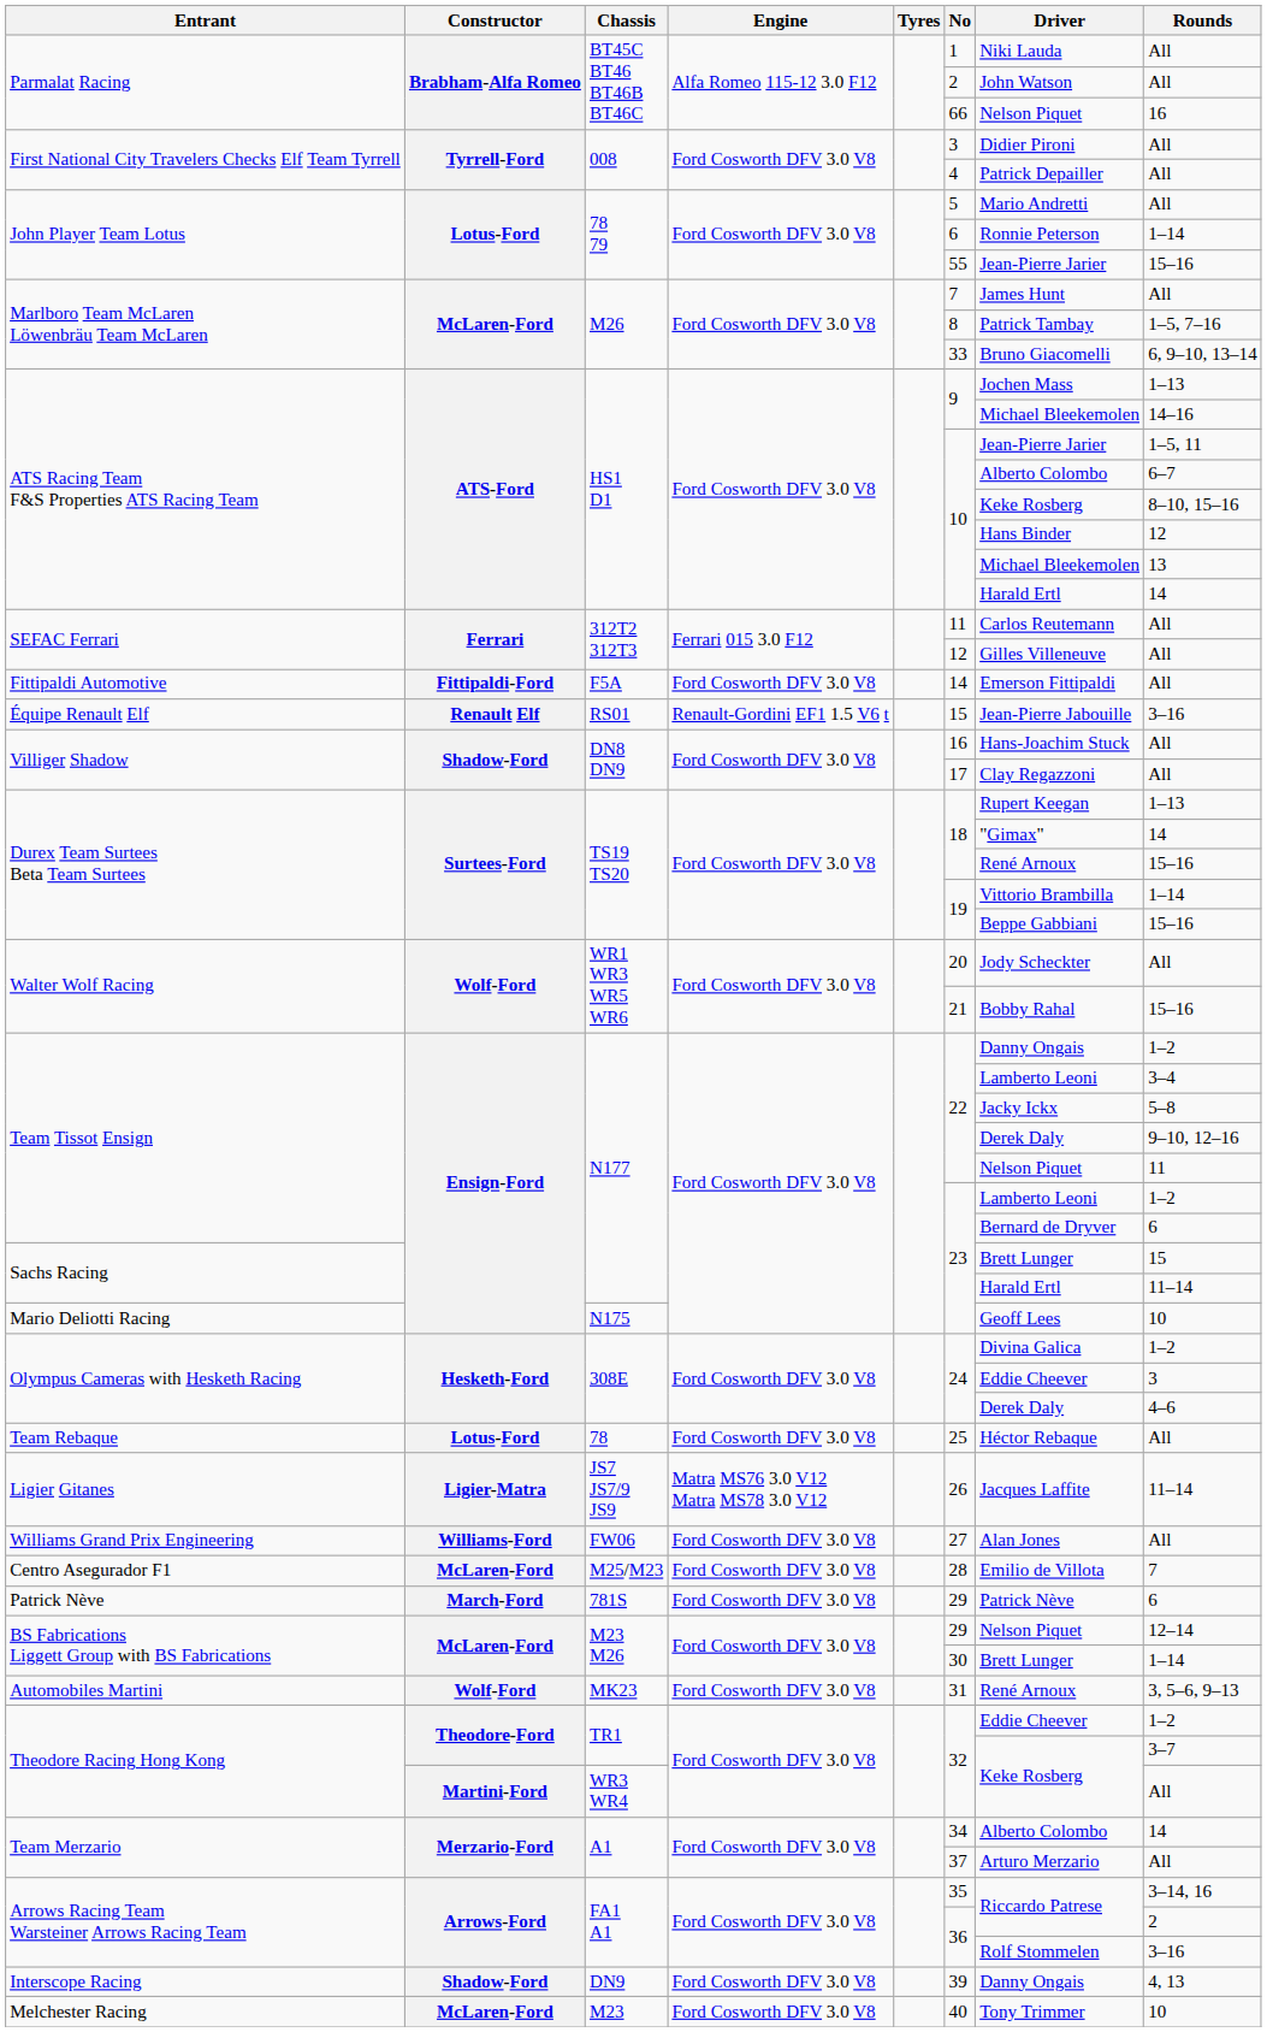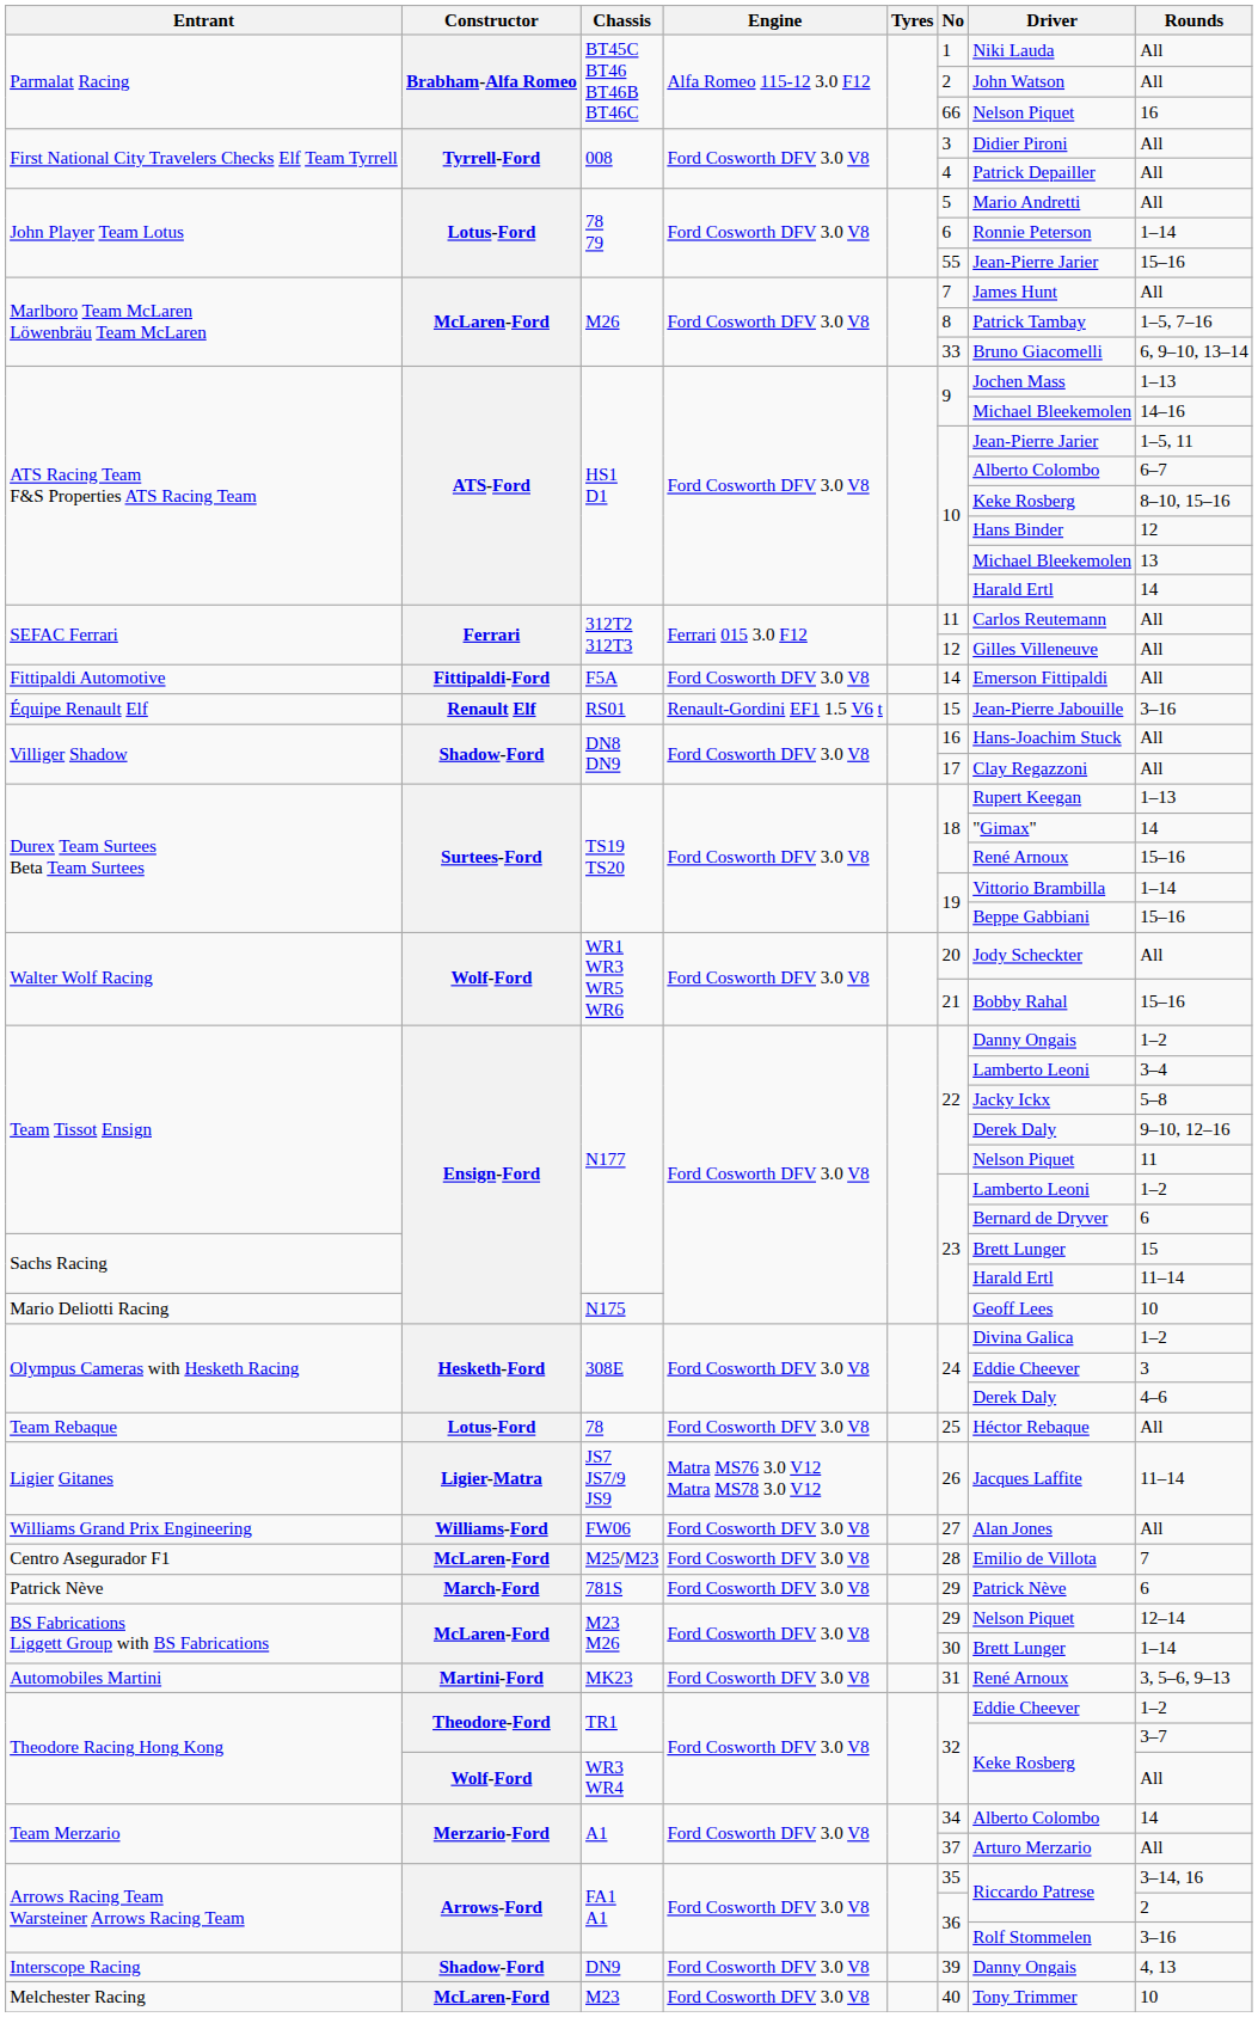 <table class="wikitable sortable" style="font-size: 85%">
 <tr>
 <th>Entrant</th>
 <th>Constructor</th>
 <th>Chassis</th>
 <th>Engine</th>
 <th>Tyres</th>
 <th>No</th>
 <th>Driver</th>
 <th>Rounds</th>
 </tr>
 <tr>
 <td rowspan="3"> <a href='#'>Parmalat</a> <a href='#'>Racing</a></td>
 <th rowspan="3"><a href='#'>Brabham</a>-<a href='#'>Alfa Romeo</a></th>
 <td rowspan="3"><a href='#'>BT45C</a><br><a href='#'>BT46</a><br><a href='#'>BT46B</a><br><a href='#'>BT46C</a></td>
 <td rowspan="3"><a href='#'>Alfa Romeo</a> <a href='#'>115-12</a> 3.0 <a href='#'>F12</a></td>
 <td rowspan="3"></td>
 <td>1</td>
 <td> <a href='#'>Niki Lauda</a></td>
 <td>All</td>
 </tr>
 <tr>
 <td>2</td>
 <td> <a href='#'>John Watson</a></td>
 <td>All</td>
 </tr>
 <tr>
 <td>66</td>
 <td> <a href='#'>Nelson Piquet</a></td>
 <td>16</td>
 </tr>
 <tr>
 <td rowspan="2"> <a href='#'>First National City Travelers Checks</a> <a href='#'>Elf</a> <a href='#'>Team Tyrrell</a></td>
 <th rowspan="2"><a href='#'>Tyrrell</a>-<a href='#'>Ford</a></th>
 <td rowspan="2"><a href='#'>008</a></td>
 <td rowspan="2"><a href='#'>Ford Cosworth DFV</a> 3.0 <a href='#'>V8</a></td>
 <td rowspan="2"></td>
 <td>3</td>
 <td> <a href='#'>Didier Pironi</a></td>
 <td>All</td>
 </tr>
 <tr>
 <td>4</td>
 <td> <a href='#'>Patrick Depailler</a></td>
 <td>All</td>
 </tr>
 <tr>
 <td rowspan="3"> <a href='#'>John Player</a> <a href='#'>Team Lotus</a></td>
 <th rowspan="3"><a href='#'>Lotus</a>-<a href='#'>Ford</a></th>
 <td rowspan="3"><a href='#'>78</a><br><a href='#'>79</a></td>
 <td rowspan="3"><a href='#'>Ford Cosworth DFV</a> 3.0 <a href='#'>V8</a></td>
 <td rowspan="3"></td>
 <td>5</td>
 <td> <a href='#'>Mario Andretti</a></td>
 <td>All</td>
 </tr>
 <tr>
 <td>6</td>
 <td> <a href='#'>Ronnie Peterson</a></td>
 <td>1–14</td>
 </tr>
 <tr>
 <td>55</td>
 <td> <a href='#'>Jean-Pierre Jarier</a></td>
 <td>15–16</td>
 </tr>
 <tr>
 <td rowspan="3"> <a href='#'>Marlboro</a> <a href='#'>Team McLaren</a><br> <a href='#'>Löwenbräu</a> <a href='#'>Team McLaren</a></td>
 <th rowspan="3"><a href='#'>McLaren</a>-<a href='#'>Ford</a></th>
 <td rowspan="3"><a href='#'>M26</a></td>
 <td rowspan="3"><a href='#'>Ford Cosworth DFV</a> 3.0 <a href='#'>V8</a></td>
 <td rowspan="3"></td>
 <td>7</td>
 <td> <a href='#'>James Hunt</a></td>
 <td>All</td>
 </tr>
 <tr>
 <td>8</td>
 <td> <a href='#'>Patrick Tambay</a></td>
 <td>1–5, 7–16</td>
 </tr>
 <tr>
 <td>33</td>
 <td> <a href='#'>Bruno Giacomelli</a></td>
 <td>6, 9–10, 13–14</td>
 </tr>
 <tr>
 <td rowspan="8"> <a href='#'>ATS Racing Team</a><br> F&S Properties <a href='#'>ATS Racing Team</a></td>
 <th rowspan="8"><a href='#'>ATS</a>-<a href='#'>Ford</a></th>
 <td rowspan="8"><a href='#'>HS1</a><br><a href='#'>D1</a></td>
 <td rowspan="8"><a href='#'>Ford Cosworth DFV</a> 3.0 <a href='#'>V8</a></td>
 <td rowspan="8"></td>
 <td rowspan="2">9</td>
 <td> <a href='#'>Jochen Mass</a></td>
 <td>1–13</td>
 </tr>
 <tr>
 <td> <a href='#'>Michael Bleekemolen</a></td>
 <td>14–16</td>
 </tr>
 <tr>
 <td rowspan="6">10</td>
 <td> <a href='#'>Jean-Pierre Jarier</a></td>
 <td>1–5, 11</td>
 </tr>
 <tr>
 <td> <a href='#'>Alberto Colombo</a></td>
 <td>6–7</td>
 </tr>
 <tr>
 <td> <a href='#'>Keke Rosberg</a></td>
 <td>8–10, 15–16</td>
 </tr>
 <tr>
 <td> <a href='#'>Hans Binder</a></td>
 <td>12</td>
 </tr>
 <tr>
 <td> <a href='#'>Michael Bleekemolen</a></td>
 <td>13</td>
 </tr>
 <tr>
 <td> <a href='#'>Harald Ertl</a></td>
 <td>14</td>
 </tr>
 <tr>
 <td rowspan="2"> <a href='#'>SEFAC Ferrari</a></td>
 <th rowspan="2"><a href='#'>Ferrari</a></th>
 <td rowspan="2"><a href='#'>312T2</a><br><a href='#'>312T3</a></td>
 <td rowspan="2"><a href='#'>Ferrari</a> <a href='#'>015</a> 3.0 <a href='#'>F12</a></td>
 <td rowspan="2"></td>
 <td>11</td>
 <td> <a href='#'>Carlos Reutemann</a></td>
 <td>All</td>
 </tr>
 <tr>
 <td>12</td>
 <td> <a href='#'>Gilles Villeneuve</a></td>
 <td>All</td>
 </tr>
 <tr>
 <td> <a href='#'>Fittipaldi Automotive</a></td>
 <th><a href='#'>Fittipaldi</a>-<a href='#'>Ford</a></th>
 <td><a href='#'>F5A</a></td>
 <td><a href='#'>Ford Cosworth DFV</a> 3.0 <a href='#'>V8</a></td>
 <td></td>
 <td>14</td>
 <td> <a href='#'>Emerson Fittipaldi</a></td>
 <td>All</td>
 </tr>
 <tr>
 <td> <a href='#'>Équipe Renault</a> <a href='#'>Elf</a></td>
 <th><a href='#'>Renault</a> <a href='#'>Elf</a></th>
 <td><a href='#'>RS01</a></td>
 <td><a href='#'>Renault-Gordini</a> <a href='#'>EF1</a> 1.5 <a href='#'>V6</a> <a href='#'>t</a></td>
 <td></td>
 <td>15</td>
 <td> <a href='#'>Jean-Pierre Jabouille</a></td>
 <td>3–16</td>
 </tr>
 <tr>
 <td rowspan="2"> <a href='#'>Villiger</a> <a href='#'>Shadow</a></td>
 <th rowspan="2"><a href='#'>Shadow</a>-<a href='#'>Ford</a></th>
 <td rowspan="2"><a href='#'>DN8</a><br><a href='#'>DN9</a></td>
 <td rowspan="2"><a href='#'>Ford Cosworth DFV</a> 3.0 <a href='#'>V8</a></td>
 <td rowspan="2"></td>
 <td>16</td>
 <td> <a href='#'>Hans-Joachim Stuck</a></td>
 <td>All</td>
 </tr>
 <tr>
 <td>17</td>
 <td> <a href='#'>Clay Regazzoni</a></td>
 <td>All</td>
 </tr>
 <tr>
 <td rowspan="5"> <a href='#'>Durex</a> <a href='#'>Team Surtees</a><br> Beta <a href='#'>Team Surtees</a></td>
 <th rowspan="5"><a href='#'>Surtees</a>-<a href='#'>Ford</a></th>
 <td rowspan="5"><a href='#'>TS19</a><br><a href='#'>TS20</a></td>
 <td rowspan="5"><a href='#'>Ford Cosworth DFV</a> 3.0 <a href='#'>V8</a></td>
 <td rowspan="5"></td>
 <td rowspan="3">18</td>
 <td> <a href='#'>Rupert Keegan</a></td>
 <td>1–13</td>
 </tr>
 <tr>
 <td> "<a href='#'>Gimax</a>"</td>
 <td>14</td>
 </tr>
 <tr>
 <td> <a href='#'>René Arnoux</a></td>
 <td>15–16</td>
 </tr>
 <tr>
 <td rowspan="2">19</td>
 <td> <a href='#'>Vittorio Brambilla</a></td>
 <td>1–14</td>
 </tr>
 <tr>
 <td> <a href='#'>Beppe Gabbiani</a></td>
 <td>15–16</td>
 </tr>
 <tr>
 <td rowspan="2"> <a href='#'>Walter Wolf Racing</a></td>
 <th rowspan="2"><a href='#'>Wolf</a>-<a href='#'>Ford</a></th>
 <td rowspan="2"><a href='#'>WR1</a><br><a href='#'>WR3</a><br><a href='#'>WR5</a><br><a href='#'>WR6</a></td>
 <td rowspan="2"><a href='#'>Ford Cosworth DFV</a> 3.0 <a href='#'>V8</a></td>
 <td rowspan="2"></td>
 <td>20</td>
 <td> <a href='#'>Jody Scheckter</a></td>
 <td>All</td>
 </tr>
 <tr>
 <td>21</td>
 <td> <a href='#'>Bobby Rahal</a></td>
 <td>15–16</td>
 </tr>
 <tr>
 <td rowspan="8"> <a href='#'>Team</a> <a href='#'>Tissot</a> <a href='#'>Ensign</a></td>
 <th rowspan="11"><a href='#'>Ensign</a>-<a href='#'>Ford</a></th>
 <td rowspan="10"><a href='#'>N177</a></td>
 <td rowspan="11"><a href='#'>Ford Cosworth DFV</a> 3.0 <a href='#'>V8</a></td>
 <td rowspan="11"></td>
 <td rowspan="5">22</td>
 <td> <a href='#'>Danny Ongais</a></td>
 <td>1–2</td>
 </tr>
 <tr>
 <td> <a href='#'>Lamberto Leoni</a></td>
 <td>3–4</td>
 </tr>
 <tr>
 <td> <a href='#'>Jacky Ickx</a></td>
 <td>5–8</td>
 </tr>
 <tr>
 <td> <a href='#'>Derek Daly</a></td>
 <td>9–10, 12–16</td>
 </tr>
 <tr>
 <td> <a href='#'>Nelson Piquet</a></td>
 <td>11</td>
 </tr>
 <tr>
 <td rowspan="6">23</td>
 <td> <a href='#'>Lamberto Leoni</a></td>
 <td>1–2</td>
 </tr>
 <tr>
 <td> <a href='#'>Bernard de Dryver</a></td>
 <td>6</td>
 </tr>
 <tr>
 <td rowspan="2"> <a href='#'>Brett Lunger</a></td>
 <td rowspan="2">15</td>
 </tr>
 <tr>
 <td rowspan="2"> Sachs Racing</td>
 </tr>
 <tr>
 <td> <a href='#'>Harald Ertl</a></td>
 <td>11–14</td>
 </tr>
 <tr>
 <td> Mario Deliotti Racing</td>
 <td><a href='#'>N175</a></td>
 <td> <a href='#'>Geoff Lees</a></td>
 <td>10</td>
 </tr>
 <tr>
 <td rowspan="3"> <a href='#'>Olympus Cameras</a> with <a href='#'>Hesketh Racing</a></td>
 <th rowspan="3"><a href='#'>Hesketh</a>-<a href='#'>Ford</a></th>
 <td rowspan="3"><a href='#'>308E</a></td>
 <td rowspan="3"><a href='#'>Ford Cosworth DFV</a> 3.0 <a href='#'>V8</a></td>
 <td rowspan="3"></td>
 <td rowspan="3">24</td>
 <td> <a href='#'>Divina Galica</a></td>
 <td>1–2</td>
 </tr>
 <tr>
 <td> <a href='#'>Eddie Cheever</a></td>
 <td>3</td>
 </tr>
 <tr>
 <td> <a href='#'>Derek Daly</a></td>
 <td>4–6</td>
 </tr>
 <tr>
 <td> <a href='#'>Team Rebaque</a></td>
 <th><a href='#'>Lotus</a>-<a href='#'>Ford</a></th>
 <td><a href='#'>78</a></td>
 <td><a href='#'>Ford Cosworth DFV</a> 3.0 <a href='#'>V8</a></td>
 <td></td>
 <td>25</td>
 <td> <a href='#'>Héctor Rebaque</a></td>
 <td>All</td>
 </tr>
 <tr>
 <td> <a href='#'>Ligier</a> <a href='#'>Gitanes</a></td>
 <th><a href='#'>Ligier</a>-<a href='#'>Matra</a></th>
 <td><a href='#'>JS7</a><br><a href='#'>JS7/9</a><br><a href='#'>JS9</a></td>
 <td><a href='#'>Matra</a> <a href='#'>MS76</a> 3.0 <a href='#'>V12</a><br><a href='#'>Matra</a> <a href='#'>MS78</a> 3.0 <a href='#'>V12</a></td>
 <td></td>
 <td>26</td>
 <td> <a href='#'>Jacques Laffite</a></td>
 <td>11–14</td>
 </tr>
 <tr>
 <td> <a href='#'>Williams Grand Prix Engineering</a></td>
 <th><a href='#'>Williams</a>-<a href='#'>Ford</a></th>
 <td><a href='#'>FW06</a></td>
 <td><a href='#'>Ford Cosworth DFV</a> 3.0 <a href='#'>V8</a></td>
 <td></td>
 <td>27</td>
 <td> <a href='#'>Alan Jones</a></td>
 <td>All</td>
 </tr>
 <tr>
 <td> Centro Asegurador F1</td>
 <th><a href='#'>McLaren</a>-<a href='#'>Ford</a></th>
 <td><a href='#'>M25</a>/<a href='#'>M23</a></td>
 <td><a href='#'>Ford Cosworth DFV</a> 3.0 <a href='#'>V8</a></td>
 <td></td>
 <td>28</td>
 <td> <a href='#'>Emilio de Villota</a></td>
 <td>7</td>
 </tr>
 <tr>
 <td> Patrick Nève</td>
 <th><a href='#'>March</a>-<a href='#'>Ford</a></th>
 <td><a href='#'>781S</a></td>
 <td><a href='#'>Ford Cosworth DFV</a> 3.0 <a href='#'>V8</a></td>
 <td></td>
 <td>29</td>
 <td> <a href='#'>Patrick Nève</a></td>
 <td>6</td>
 </tr>
 <tr>
 <td rowspan="2"> <a href='#'>BS Fabrications</a><br> <a href='#'>Liggett Group</a> with <a href='#'>BS Fabrications</a></td>
 <th rowspan="2"><a href='#'>McLaren</a>-<a href='#'>Ford</a></th>
 <td rowspan="2"><a href='#'>M23</a><br><a href='#'>M26</a></td>
 <td rowspan="2"><a href='#'>Ford Cosworth DFV</a> 3.0 <a href='#'>V8</a></td>
 <td rowspan="2"></td>
 <td>29</td>
 <td> <a href='#'>Nelson Piquet</a></td>
 <td>12–14</td>
 </tr>
 <tr>
 <td>30</td>
 <td> <a href='#'>Brett Lunger</a></td>
 <td>1–14</td>
 </tr>
 <tr>
 <td> <a href='#'>Automobiles Martini</a></td>
-<th><a href='#'>Wolf</a>-<a href='#'>Ford</a></th>
+<th><a href='#'>Martini</a>-<a href='#'>Ford</a></th>
 <td><a href='#'>MK23</a></td>
 <td><a href='#'>Ford Cosworth DFV</a> 3.0 <a href='#'>V8</a></td>
 <td></td>
 <td>31</td>
 <td> <a href='#'>René Arnoux</a></td>
 <td>3, 5–6, 9–13</td>
 </tr>
 <tr>
 <td rowspan=3> <a href='#'>Theodore Racing Hong Kong</a></td>
 <th rowspan=2><a href='#'>Theodore</a>-<a href='#'>Ford</a></th>
 <td rowspan=2><a href='#'>TR1</a></td>
 <td rowspan=3><a href='#'>Ford Cosworth DFV</a> 3.0 <a href='#'>V8</a></td>
 <td rowspan=3></td>
 <td rowspan=3>32</td>
 <td> <a href='#'>Eddie Cheever</a></td>
 <td>1–2</td>
 </tr>
 <tr>
 <td rowspan=2> <a href='#'>Keke Rosberg</a></td>
 <td>3–7</td>
 </tr>
 <tr>
-<th><a href='#'>Martini</a>-<a href='#'>Ford</a></th>
+<th><a href='#'>Wolf</a>-<a href='#'>Ford</a></th>
 <td><a href='#'>WR3</a><br><a href='#'>WR4</a></td>
 <td>All</td>
 </tr>
 <tr>
 <td rowspan="2"> <a href='#'>Team Merzario</a></td>
 <th rowspan="2"><a href='#'>Merzario</a>-<a href='#'>Ford</a></th>
 <td rowspan="2"><a href='#'>A1</a></td>
 <td rowspan="2"><a href='#'>Ford Cosworth DFV</a> 3.0 <a href='#'>V8</a></td>
 <td rowspan="2"></td>
 <td>34</td>
 <td> <a href='#'>Alberto Colombo</a></td>
 <td>14</td>
 </tr>
 <tr>
 <td>37</td>
 <td> <a href='#'>Arturo Merzario</a></td>
 <td>All</td>
 </tr>
 <tr>
 <td rowspan="3"> <a href='#'>Arrows Racing Team</a><br> <a href='#'>Warsteiner</a> <a href='#'>Arrows Racing Team</a></td>
 <th rowspan="3"><a href='#'>Arrows</a>-<a href='#'>Ford</a></th>
 <td rowspan="3"><a href='#'>FA1</a><br><a href='#'>A1</a></td>
 <td rowspan="3"><a href='#'>Ford Cosworth DFV</a> 3.0 <a href='#'>V8</a></td>
 <td rowspan="3"></td>
 <td>35</td>
 <td rowspan="2"> <a href='#'>Riccardo Patrese</a></td>
 <td>3–14, 16</td>
 </tr>
 <tr>
 <td rowspan="2">36</td>
 <td>2</td>
 </tr>
 <tr>
 <td> <a href='#'>Rolf Stommelen</a></td>
 <td>3–16</td>
 </tr>
 <tr>
 <td> <a href='#'>Interscope Racing</a></td>
 <th><a href='#'>Shadow</a>-<a href='#'>Ford</a></th>
 <td><a href='#'>DN9</a></td>
 <td><a href='#'>Ford Cosworth DFV</a> 3.0 <a href='#'>V8</a></td>
 <td></td>
 <td>39</td>
 <td> <a href='#'>Danny Ongais</a></td>
 <td>4, 13</td>
 </tr>
 <tr>
 <td> Melchester Racing</td>
 <th><a href='#'>McLaren</a>-<a href='#'>Ford</a></th>
 <td><a href='#'>M23</a></td>
 <td><a href='#'>Ford Cosworth DFV</a> 3.0 <a href='#'>V8</a></td>
 <td></td>
 <td>40</td>
 <td> <a href='#'>Tony Trimmer</a></td>
 <td>10</td>
 </tr>
 </table>
